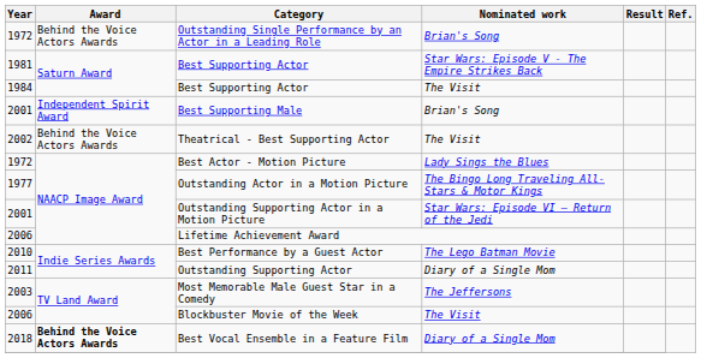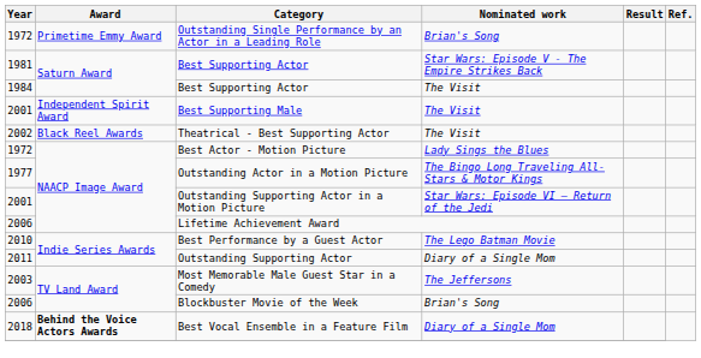 <table class="wikitable">
 <tr>
 <th>Year</th>
 <th>Award</th>
 <th>Category</th>
 <th>Nominated work</th>
 <th>Result</th>
 <th>Ref.</th>
 </tr>
 <tr>
 <td>1972</td>
-<td>Behind the Voice Actors Awards</td>
+<td><a href='#'>Primetime Emmy Award</a></td>
 <td><a href='#'>Outstanding Single Performance by an Actor in a Leading Role</a></td>
 <td><em><a href='#'>Brian's Song</a></em></td>
 <td></td>
 <td></td>
 </tr>
 <tr>
 <td>1981</td>
 <td rowspan=2><a href='#'>Saturn Award</a></td>
 <td><a href='#'>Best Supporting Actor</a></td>
 <td><em><a href='#'>Star Wars: Episode V - The Empire Strikes Back</a></em></td>
 <td></td>
 <td></td>
 </tr>
 <tr>
 <td>1984</td>
 <td>Best Supporting Actor</td>
 <td><em>The Visit</em></td>
 <td></td>
 <td></td>
 </tr>
 <tr>
 <td>2001</td>
 <td><a href='#'>Independent Spirit Award</a></td>
 <td><a href='#'>Best Supporting Male</a></td>
-<td><em>Brian's Song</em></td>
+<td><em><a href='#'>The Visit</a></em></td>
 <td></td>
 <td></td>
 </tr>
 <tr>
 <td>2002</td>
-<td>Behind the Voice Actors Awards</td>
+<td><a href='#'>Black Reel Awards</a></td>
 <td>Theatrical - Best Supporting Actor</td>
 <td><em>The Visit</em></td>
 <td></td>
 <td></td>
 </tr>
 <tr>
 <td>1972</td>
 <td rowspan=4><a href='#'>NAACP Image Award</a></td>
 <td>Best Actor - Motion Picture</td>
 <td><em><a href='#'>Lady Sings the Blues</a></em></td>
 <td></td>
 <td></td>
 </tr>
 <tr>
 <td>1977</td>
 <td>Outstanding Actor in a Motion Picture</td>
 <td><em><a href='#'>The Bingo Long Traveling All-Stars & Motor Kings</a></em></td>
 <td></td>
 <td></td>
 </tr>
 <tr>
 <td>2001</td>
 <td>Outstanding Supporting Actor in a Motion Picture</td>
 <td><em><a href='#'>Star Wars: Episode VI – Return of the Jedi</a></em></td>
 <td></td>
 <td></td>
 </tr>
 <tr>
 <td>2006</td>
 <td colspan=2>Lifetime Achievement Award</td>
 <td></td>
 <td></td>
 </tr>
 <tr>
 <td>2010</td>
 <td rowspan=2><a href='#'>Indie Series Awards</a></td>
 <td>Best Performance by a Guest Actor</td>
 <td><em><a href='#'>The Lego Batman Movie</a></em></td>
 <td></td>
 <td></td>
 </tr>
 <tr>
 <td>2011</td>
 <td>Outstanding Supporting Actor</td>
 <td><em>Diary of a Single Mom</em></td>
 <td></td>
 <td></td>
 </tr>
 <tr>
 <td>2003</td>
 <td rowspan=2><a href='#'>TV Land Award</a></td>
 <td>Most Memorable Male Guest Star in a Comedy</td>
 <td><em><a href='#'>The Jeffersons</a></em></td>
 <td></td>
 <td></td>
 </tr>
 <tr>
 <td>2006</td>
 <td>Blockbuster Movie of the Week</td>
-<td><em><a href='#'>The Visit</a></em></td>
+<td><em>Brian's Song</em></td>
 <td></td>
 <td></td>
 </tr>
 <tr>
 <td>2018</td>
 <td><strong>Behind the Voice Actors Awards</strong></td>
 <td>Best Vocal Ensemble in a Feature Film</td>
 <td><em><a href='#'>Diary of a Single Mom</a></em></td>
 <td></td>
 </tr>
 <tr>
 </tr>
 </table>
